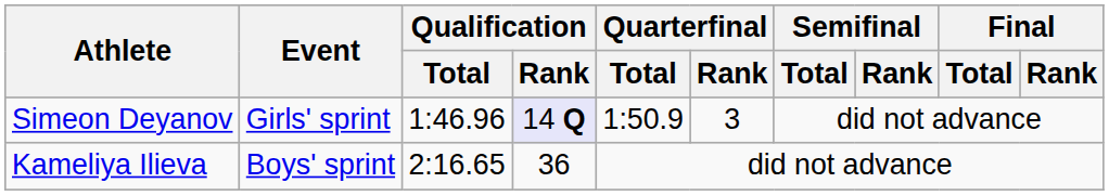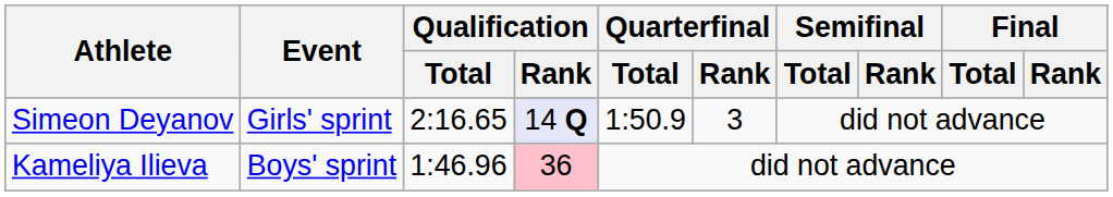 <table class="wikitable">
 <tr>
 <th rowspan="2">Athlete</th>
 <th rowspan="2">Event</th>
 <th colspan="2">Qualification</th>
 <th colspan="2">Quarterfinal</th>
 <th colspan="2">Semifinal</th>
 <th colspan="2">Final</th>
 </tr>
 <tr>
 <th>Total</th>
 <th>Rank</th>
 <th>Total</th>
 <th>Rank</th>
 <th>Total</th>
 <th>Rank</th>
 <th>Total</th>
 <th>Rank</th>
 </tr>
 <tr>
 <td><a href='#'>Simeon Deyanov</a></td>
 <td><a href='#'>Girls' sprint</a></td>
-<td align="center">1:46.96</td>
+<td align="center">2:16.65</td>
 <td align="center" style="background: lavender;">14 <strong>Q</strong></td>
 <td align="center">1:50.9</td>
 <td align="center">3</td>
 <td align="center" colspan=4>did not advance</td>
 </tr>
 <tr>
 <td><a href='#'>Kameliya Ilieva</a></td>
 <td><a href='#'>Boys' sprint</a></td>
-<td align="center">2:16.65</td>
-<td align="center">36</td>
+<td align="center">1:46.96</td>
+<td align="center" style="background: pink;">36</td>
 <td align="center" colspan=6>did not advance</td>
 </tr>
 </table>
